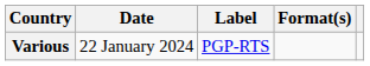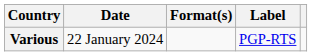 <table class="wikitable plainrowheaders">
 <tr>
 <th scope="col">Country</th>
 <th scope="col">Date</th>
+<th scope="col">Format(s)</th>
 <th scope="col">Label</th>
-<th scope="col">Format(s)</th>
 <th scope="col"></th>
 </tr>
 <tr>
 <th scope="row">Various</th>
 <td>22 January 2024</td>
+<td></td>
 <td><a href='#'>PGP-RTS</a></td>
-<td></td>
 <td align="center"></td>
 </tr>
 </table>
